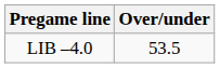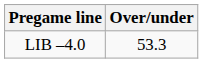 <table class="wikitable">
 <tr align="center">
 <th style=>Pregame line</th>
 <th style=>Over/under</th>
 </tr>
 <tr align="center">
 <td>LIB –4.0</td>
-<td>53.5</td>
+<td>53.3</td>
 </tr>
 </table>
